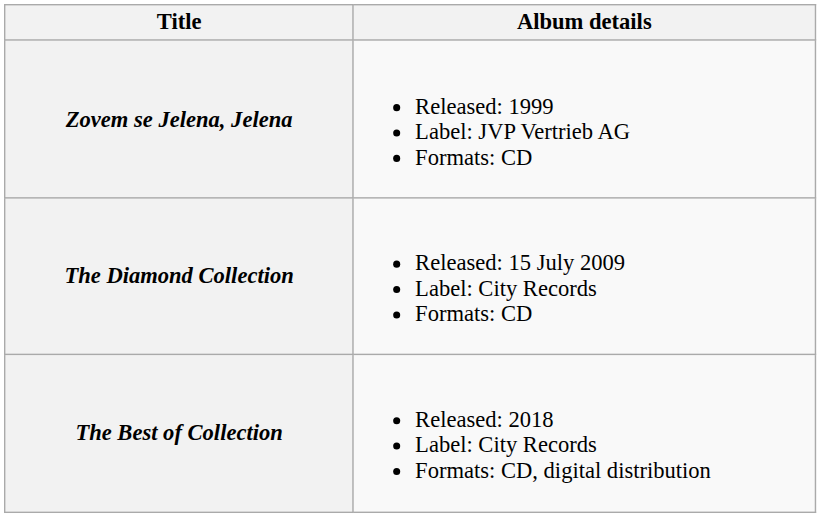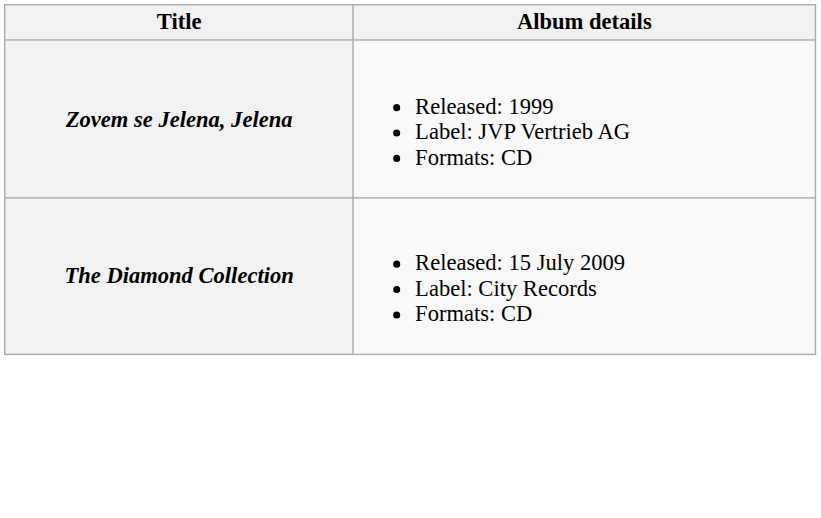 <table class="wikitable plainrowheaders" style="text-align:center;">
 <tr>
 <th scope="col" style="width:15em;">Title</th>
 <th scope="col" style="width:20em;">Album details</th>
 </tr>
 <tr>
 <th scope="row"><em>Zovem se Jelena, Jelena</em></th>
 <td align=left><br><ul><li>Released: 1999</li><li>Label: JVP Vertrieb AG</li><li>Formats: CD</li></ul></td>
 </tr>
 <tr>
 <th scope="row"><em>The Diamond Collection</em></th>
 <td align=left><br><ul><li>Released: 15 July 2009</li><li>Label: City Records</li><li>Formats: CD</li></ul></td>
 </tr>
-<tr>
-<th scope="row"><em>The Best of Collection</em></th>
-<td align=left><br><ul><li>Released: 2018</li><li>Label: City Records</li><li>Formats: CD, digital distribution</li></ul></td>
-</tr>
 </table>
